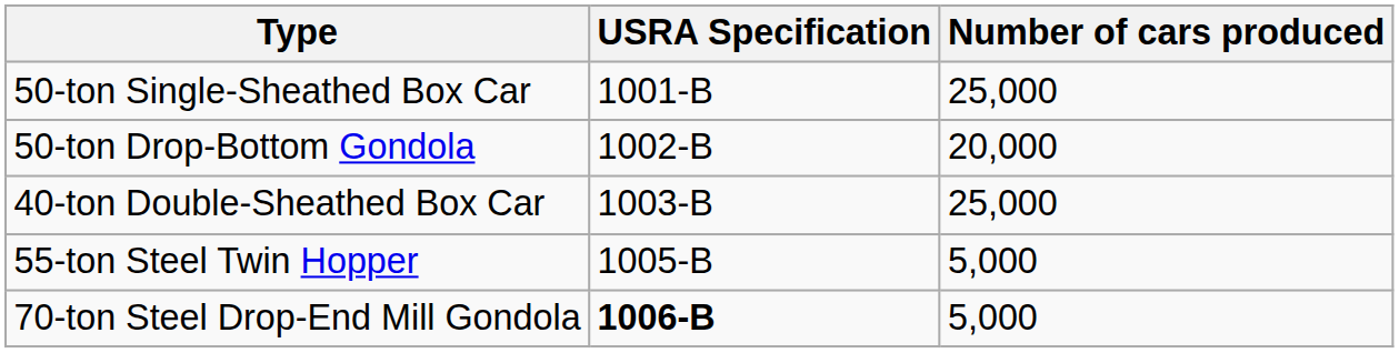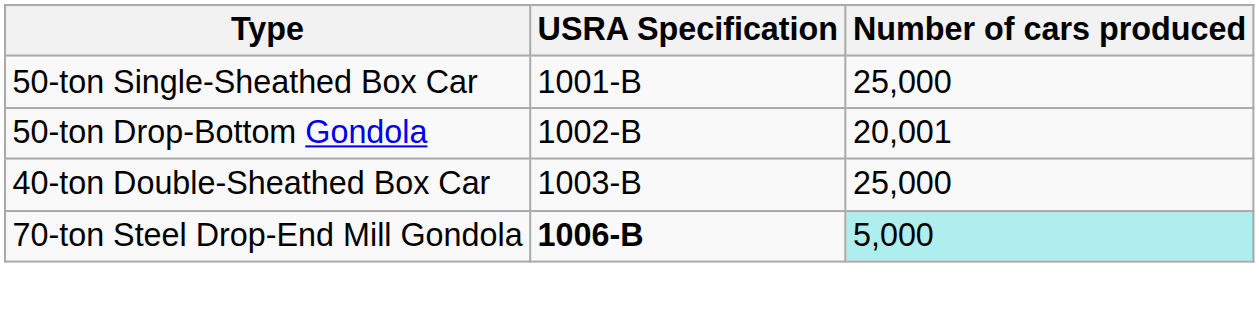 <table class="wikitable">
 <tr>
 <th>Type</th>
 <th>USRA Specification</th>
 <th>Number of cars produced</th>
 </tr>
 <tr>
 <td>50-ton Single-Sheathed Box Car</td>
 <td>1001-B</td>
 <td>25,000</td>
 </tr>
 <tr>
 <td>50-ton Drop-Bottom <a href='#'>Gondola</a></td>
 <td>1002-B</td>
-<td>20,000</td>
+<td>20,001</td>
 </tr>
 <tr>
 <td>40-ton Double-Sheathed Box Car</td>
 <td>1003-B</td>
 <td>25,000</td>
 </tr>
 <tr>
-<td>55-ton Steel Twin <a href='#'>Hopper</a></td>
-<td>1005-B</td>
-<td>5,000</td>
-</tr>
-<tr>
 <td>70-ton Steel Drop-End Mill Gondola</td>
 <td><strong>1006-B</strong></td>
-<td>5,000</td>
+<td style="background: paleturquoise;">5,000</td>
 </tr>
 </table>
